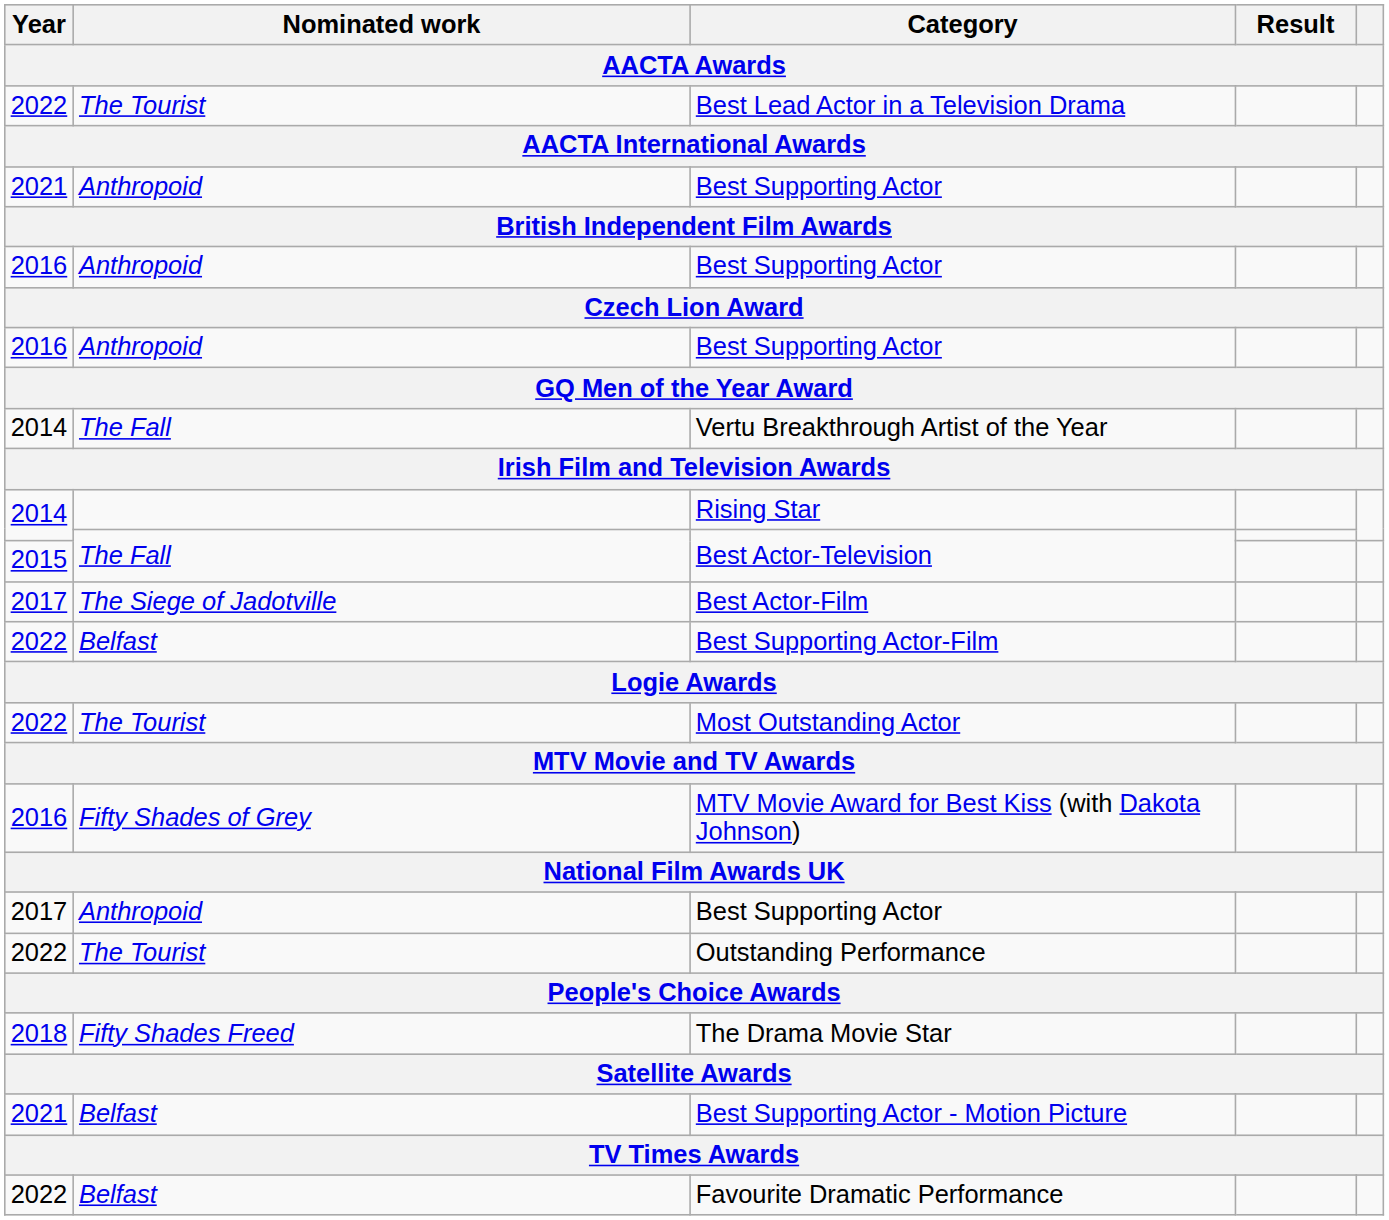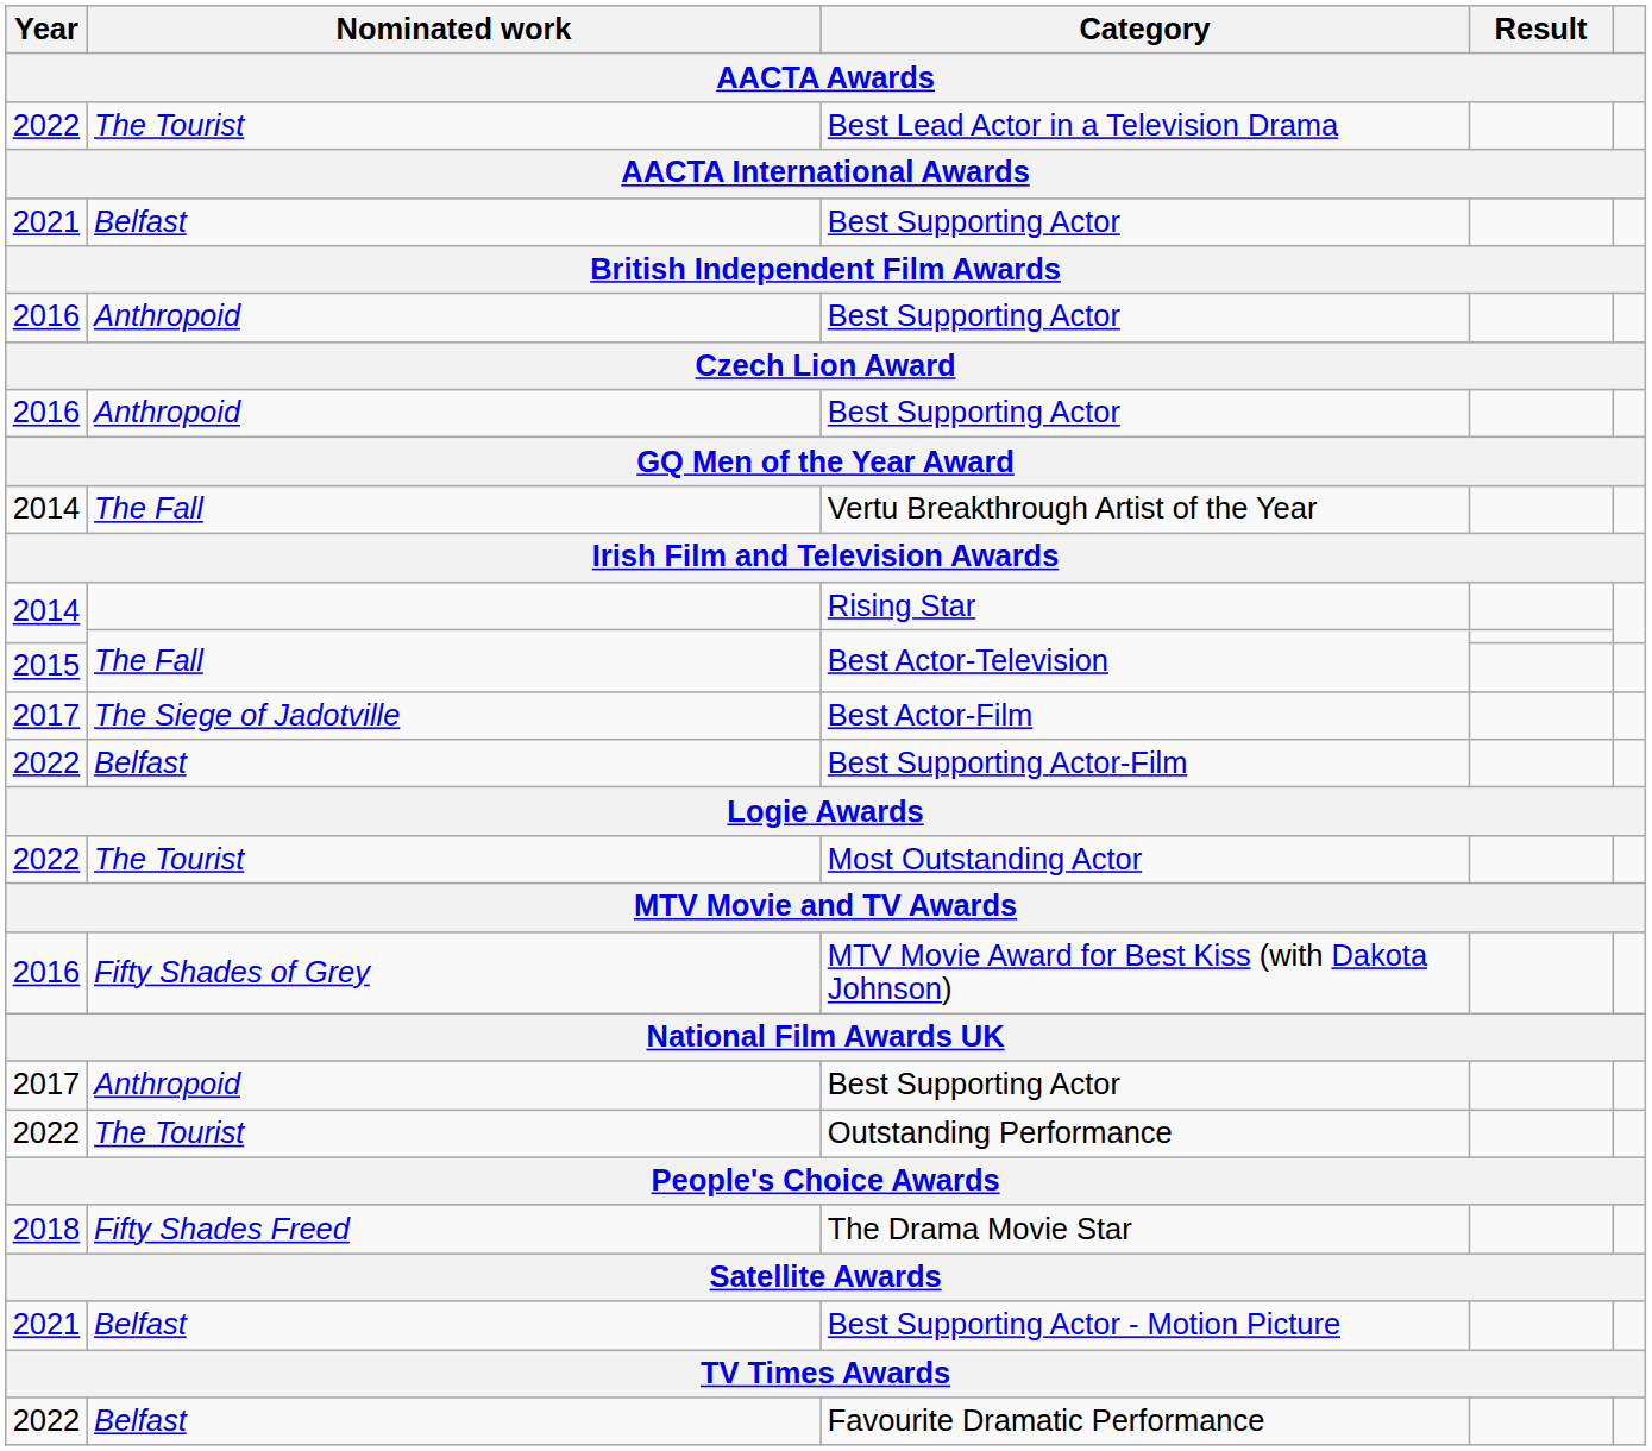 <table class="wikitable">
 <tr>
 <th scope="col" style="width:1em;">Year</th>
 <th scope="col" style="width:35em;">Nominated work</th>
 <th scope="col" style="width:30em;">Category</th>
 <th scope="col" style="width:5em;">Result</th>
 <th scope="col" style="width:1em;"></th>
 </tr>
 <tr>
 <th colspan="5"><a href='#'>AACTA Awards</a></th>
 </tr>
 <tr>
 <td><a href='#'>2022</a></td>
 <td><em><a href='#'>The Tourist</a></em></td>
 <td><a href='#'>Best Lead Actor in a Television Drama</a></td>
 <td></td>
 <td></td>
 </tr>
 <tr>
 <th colspan="5"><a href='#'>AACTA International Awards</a></th>
 </tr>
 <tr>
 <td><a href='#'>2021</a></td>
-<td><em><a href='#'>Anthropoid</a></em></td>
+<td><em><a href='#'>Belfast</a></em></td>
 <td><a href='#'>Best Supporting Actor</a></td>
 <td></td>
 <td></td>
 </tr>
 <tr>
 <th colspan="5"><a href='#'>British Independent Film Awards</a></th>
 </tr>
 <tr>
 <td><a href='#'>2016</a></td>
 <td><em><a href='#'>Anthropoid</a></em></td>
 <td><a href='#'>Best Supporting Actor</a></td>
 <td></td>
 <td></td>
 </tr>
 <tr>
 <th colspan="5"><a href='#'>Czech Lion Award</a></th>
 </tr>
 <tr>
 <td><a href='#'>2016</a></td>
 <td><em><a href='#'>Anthropoid</a></em></td>
 <td><a href='#'>Best Supporting Actor</a></td>
 <td></td>
 <td></td>
 </tr>
 <tr>
 <th colspan="5"><a href='#'>GQ Men of the Year Award</a></th>
 </tr>
 <tr>
 <td>2014</td>
 <td><em><a href='#'>The Fall</a></em></td>
 <td>Vertu Breakthrough Artist of the Year</td>
 <td></td>
 <td></td>
 </tr>
 <tr>
 <th colspan="5"><a href='#'>Irish Film and Television Awards</a></th>
 </tr>
 <tr>
 <td rowspan="2"><a href='#'>2014</a></td>
 <td></td>
 <td><a href='#'>Rising Star</a></td>
 <td></td>
 <td rowspan="2"></td>
 </tr>
 <tr>
 <td rowspan="2"><em><a href='#'>The Fall</a></em></td>
 <td rowspan="2"><a href='#'>Best Actor-Television</a></td>
 <td></td>
 </tr>
 <tr>
 <td><a href='#'>2015</a></td>
 <td></td>
 <td></td>
 </tr>
 <tr>
 <td><a href='#'>2017</a></td>
 <td><em><a href='#'>The Siege of Jadotville</a></em></td>
 <td><a href='#'>Best Actor-Film</a></td>
 <td></td>
 <td></td>
 </tr>
 <tr>
 <td><a href='#'>2022</a></td>
 <td><em><a href='#'>Belfast</a></em></td>
 <td><a href='#'>Best Supporting Actor-Film</a></td>
 <td></td>
 <td></td>
 </tr>
 <tr>
 <th colspan="5"><a href='#'>Logie Awards</a></th>
 </tr>
 <tr>
 <td><a href='#'>2022</a></td>
 <td><em><a href='#'>The Tourist</a></em></td>
 <td><a href='#'>Most Outstanding Actor</a></td>
 <td></td>
 <td></td>
 </tr>
 <tr>
 <th colspan="5"><a href='#'>MTV Movie and TV Awards</a></th>
 </tr>
 <tr>
 <td><a href='#'>2016</a></td>
 <td><em><a href='#'>Fifty Shades of Grey</a></em></td>
 <td><a href='#'>MTV Movie Award for Best Kiss</a> (with <a href='#'>Dakota Johnson</a>)</td>
 <td></td>
 <td></td>
 </tr>
 <tr>
 <th colspan="5"><a href='#'>National Film Awards UK</a></th>
 </tr>
 <tr>
 <td>2017</td>
 <td><em><a href='#'>Anthropoid</a></em></td>
 <td>Best Supporting Actor</td>
 <td></td>
 <td></td>
 </tr>
 <tr>
 <td>2022</td>
 <td><em><a href='#'>The Tourist</a></em></td>
 <td>Outstanding Performance</td>
 <td></td>
 <td></td>
 </tr>
 <tr>
 <th colspan="5"><a href='#'>People's Choice Awards</a></th>
 </tr>
 <tr>
 <td><a href='#'>2018</a></td>
 <td><em><a href='#'>Fifty Shades Freed</a></em></td>
 <td>The Drama Movie Star</td>
 <td></td>
 <td></td>
 </tr>
 <tr>
 <th colspan="5"><a href='#'>Satellite Awards</a></th>
 </tr>
 <tr>
 <td><a href='#'>2021</a></td>
 <td><em><a href='#'>Belfast</a></em></td>
 <td><a href='#'>Best Supporting Actor - Motion Picture</a></td>
 <td></td>
 <td></td>
 </tr>
 <tr>
 <th colspan="5"><a href='#'>TV Times Awards</a></th>
 </tr>
 <tr>
 <td>2022</td>
 <td><em><a href='#'>Belfast</a></em></td>
 <td>Favourite Dramatic Performance</td>
 <td></td>
 <td></td>
 </tr>
 </table>
